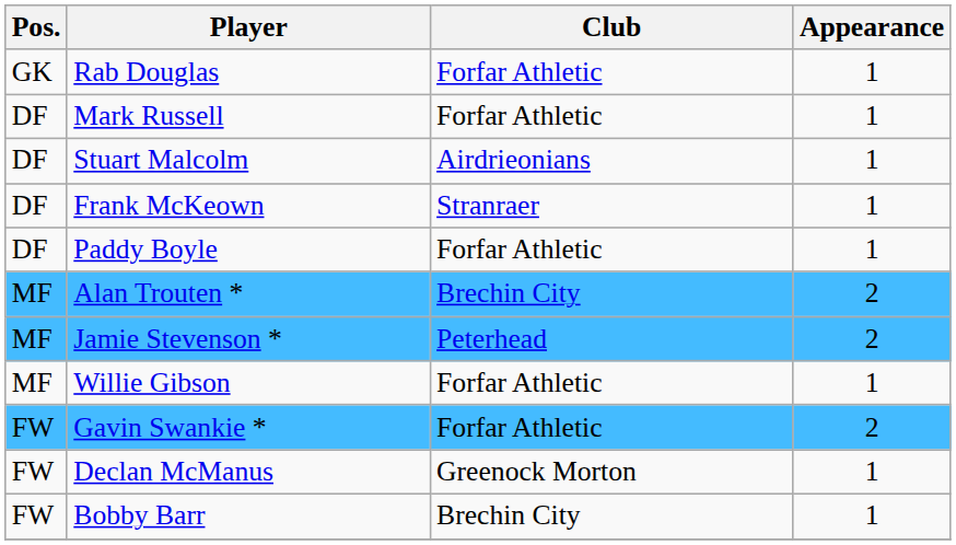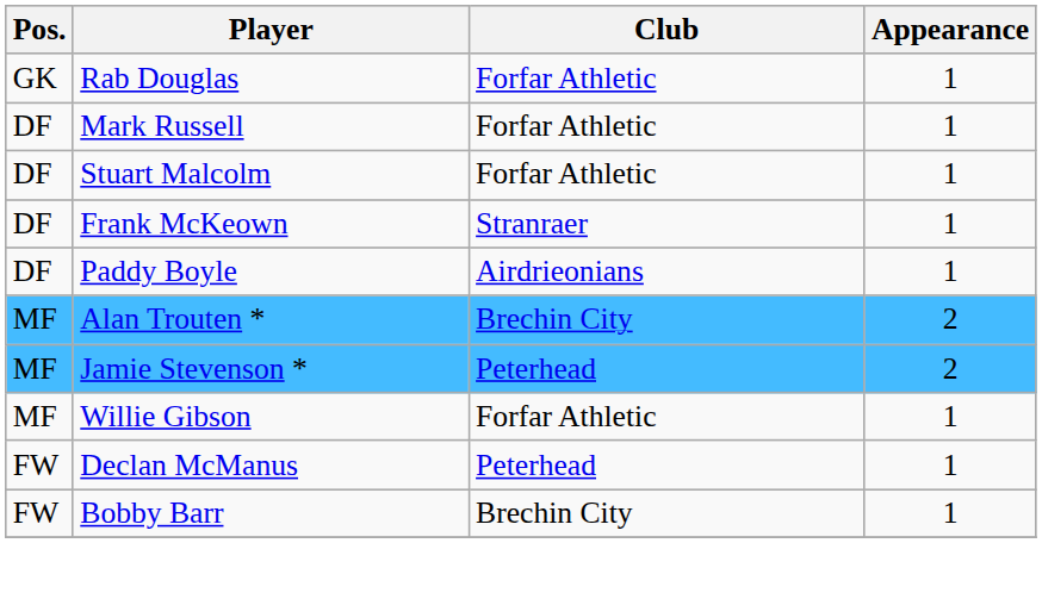 <table class="wikitable">
 <tr>
 <th>Pos.</th>
 <th>Player</th>
 <th>Club</th>
 <th>Appearance</th>
 </tr>
 <tr>
 <td>GK</td>
 <td style="width:200px;"><a href='#'>Rab Douglas</a></td>
 <td style="width:200px;"><a href='#'>Forfar Athletic</a></td>
 <td align="center">1</td>
 </tr>
 <tr>
 <td>DF</td>
 <td><a href='#'>Mark Russell</a></td>
 <td>Forfar Athletic</td>
 <td align="center">1</td>
 </tr>
 <tr>
 <td>DF</td>
 <td><a href='#'>Stuart Malcolm</a></td>
-<td><a href='#'>Airdrieonians</a></td>
+<td>Forfar Athletic</td>
 <td align="center">1</td>
 </tr>
 <tr>
 <td>DF</td>
 <td><a href='#'>Frank McKeown</a></td>
 <td><a href='#'>Stranraer</a></td>
 <td align="center">1</td>
 </tr>
 <tr>
 <td>DF</td>
 <td><a href='#'>Paddy Boyle</a></td>
-<td>Forfar Athletic</td>
+<td><a href='#'>Airdrieonians</a></td>
 <td align="center">1</td>
 </tr>
 <tr style="background:#44bbff;">
 <td>MF</td>
 <td><a href='#'>Alan Trouten</a> *</td>
 <td><a href='#'>Brechin City</a></td>
 <td align="center">2</td>
 </tr>
 <tr style="background:#44bbff;">
 <td>MF</td>
 <td><a href='#'>Jamie Stevenson</a> *</td>
 <td><a href='#'>Peterhead</a></td>
 <td align="center">2</td>
 </tr>
 <tr>
 <td>MF</td>
 <td><a href='#'>Willie Gibson</a></td>
 <td>Forfar Athletic</td>
 <td align="center">1</td>
 </tr>
-<tr style="background:#44bbff;">
-<td>FW</td>
-<td><a href='#'>Gavin Swankie</a> *</td>
-<td>Forfar Athletic</td>
-<td align="center">2</td>
-</tr>
 <tr>
 <td>FW</td>
 <td><a href='#'>Declan McManus</a></td>
-<td>Greenock Morton</td>
+<td><a href='#'>Peterhead</a></td>
 <td align="center">1</td>
 </tr>
 <tr>
 <td>FW</td>
 <td><a href='#'>Bobby Barr</a></td>
 <td>Brechin City</td>
 <td align="center">1</td>
 </tr>
 <tr>
 </tr>
 </table>
